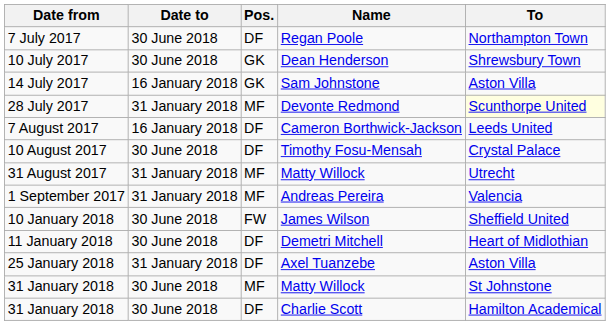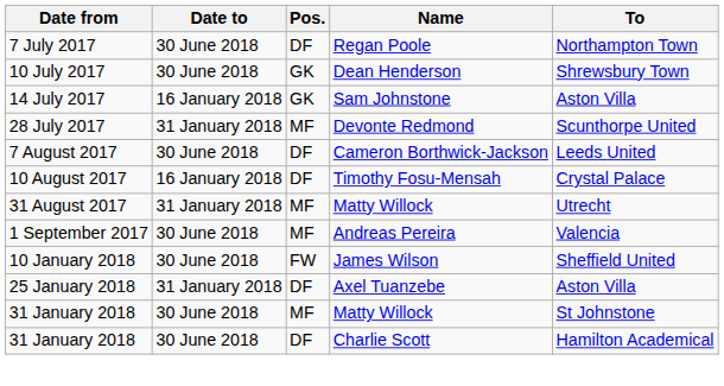 <table class="wikitable">
 <tr>
 <th>Date from</th>
 <th>Date to</th>
 <th>Pos.</th>
 <th>Name</th>
 <th>To</th>
 </tr>
 <tr>
 <td>7 July 2017</td>
 <td>30 June 2018</td>
 <td>DF</td>
 <td> <a href='#'>Regan Poole</a></td>
 <td> <a href='#'>Northampton Town</a></td>
 </tr>
 <tr>
 <td>10 July 2017</td>
 <td>30 June 2018</td>
 <td>GK</td>
 <td> <a href='#'>Dean Henderson</a></td>
 <td> <a href='#'>Shrewsbury Town</a></td>
 </tr>
 <tr>
 <td>14 July 2017</td>
 <td>16 January 2018</td>
 <td>GK</td>
 <td> <a href='#'>Sam Johnstone</a></td>
 <td> <a href='#'>Aston Villa</a></td>
 </tr>
 <tr>
 <td>28 July 2017</td>
 <td>31 January 2018</td>
 <td>MF</td>
 <td> <a href='#'>Devonte Redmond</a></td>
-<td style="background: lightyellow;"> <a href='#'>Scunthorpe United</a></td>
+<td> <a href='#'>Scunthorpe United</a></td>
 </tr>
 <tr>
 <td>7 August 2017</td>
-<td>16 January 2018</td>
+<td>30 June 2018</td>
 <td>DF</td>
 <td> <a href='#'>Cameron Borthwick-Jackson</a></td>
 <td> <a href='#'>Leeds United</a></td>
 </tr>
 <tr>
 <td>10 August 2017</td>
-<td>30 June 2018</td>
+<td>16 January 2018</td>
 <td>DF</td>
 <td> <a href='#'>Timothy Fosu-Mensah</a></td>
 <td> <a href='#'>Crystal Palace</a></td>
 </tr>
 <tr>
 <td>31 August 2017</td>
 <td>31 January 2018</td>
 <td>MF</td>
 <td> <a href='#'>Matty Willock</a></td>
 <td> <a href='#'>Utrecht</a></td>
 </tr>
 <tr>
 <td>1 September 2017</td>
-<td>31 January 2018</td>
+<td>30 June 2018</td>
 <td>MF</td>
 <td> <a href='#'>Andreas Pereira</a></td>
 <td> <a href='#'>Valencia</a></td>
 </tr>
 <tr>
 <td>10 January 2018</td>
 <td>30 June 2018</td>
 <td>FW</td>
 <td> <a href='#'>James Wilson</a></td>
 <td> <a href='#'>Sheffield United</a></td>
-</tr>
-<tr>
-<td>11 January 2018</td>
-<td>30 June 2018</td>
-<td>DF</td>
-<td> <a href='#'>Demetri Mitchell</a></td>
-<td> <a href='#'>Heart of Midlothian</a></td>
 </tr>
 <tr>
 <td>25 January 2018</td>
 <td>31 January 2018</td>
 <td>DF</td>
 <td> <a href='#'>Axel Tuanzebe</a></td>
 <td> <a href='#'>Aston Villa</a></td>
 </tr>
 <tr>
 <td>31 January 2018</td>
 <td>30 June 2018</td>
 <td>MF</td>
 <td> <a href='#'>Matty Willock</a></td>
 <td> <a href='#'>St Johnstone</a></td>
 </tr>
 <tr>
 <td>31 January 2018</td>
 <td>30 June 2018</td>
 <td>DF</td>
 <td> <a href='#'>Charlie Scott</a></td>
 <td> <a href='#'>Hamilton Academical</a></td>
 </tr>
 </table>
